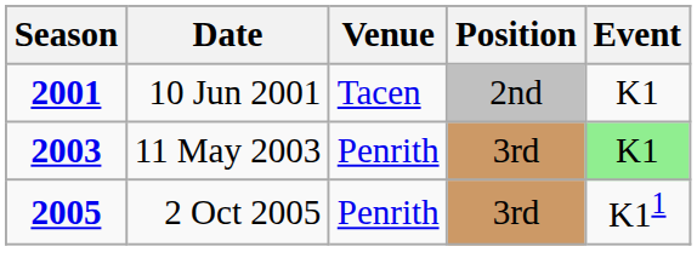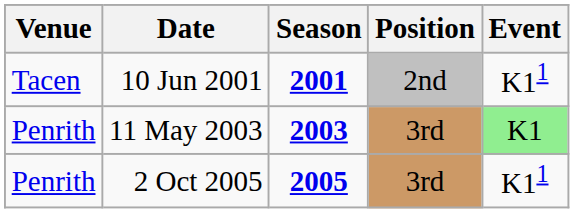 <table class="wikitable" style="text-align:center; font-size:95%;">
 <tr>
+<th>Venue</th>
+<th>Date</th>
 <th>Season</th>
-<th>Date</th>
-<th>Venue</th>
 <th>Position</th>
 <th>Event</th>
 </tr>
 <tr>
+<td align=left><a href='#'>Tacen</a></td>
+<td align=right>10 Jun 2001</td>
 <td><strong><a href='#'>2001</a></strong></td>
-<td align=right>10 Jun 2001</td>
-<td align=left><a href='#'>Tacen</a></td>
 <td bgcolor=silver>2nd</td>
-<td>K1</td>
+<td>K1<sup><a href='#'>1</a></sup></td>
 </tr>
 <tr>
+<td align=left><a href='#'>Penrith</a></td>
+<td align=right>11 May 2003</td>
 <td><strong><a href='#'>2003</a></strong></td>
-<td align=right>11 May 2003</td>
-<td align=left><a href='#'>Penrith</a></td>
 <td bgcolor=cc9966>3rd</td>
 <td style="background: lightgreen;">K1</td>
 </tr>
 <tr>
+<td align=left><a href='#'>Penrith</a></td>
+<td align=right>2 Oct 2005</td>
 <td><strong><a href='#'>2005</a></strong></td>
-<td align=right>2 Oct 2005</td>
-<td align=left><a href='#'>Penrith</a></td>
 <td bgcolor=cc9966>3rd</td>
 <td>K1<sup><a href='#'>1</a></sup></td>
 </tr>
 </table>
